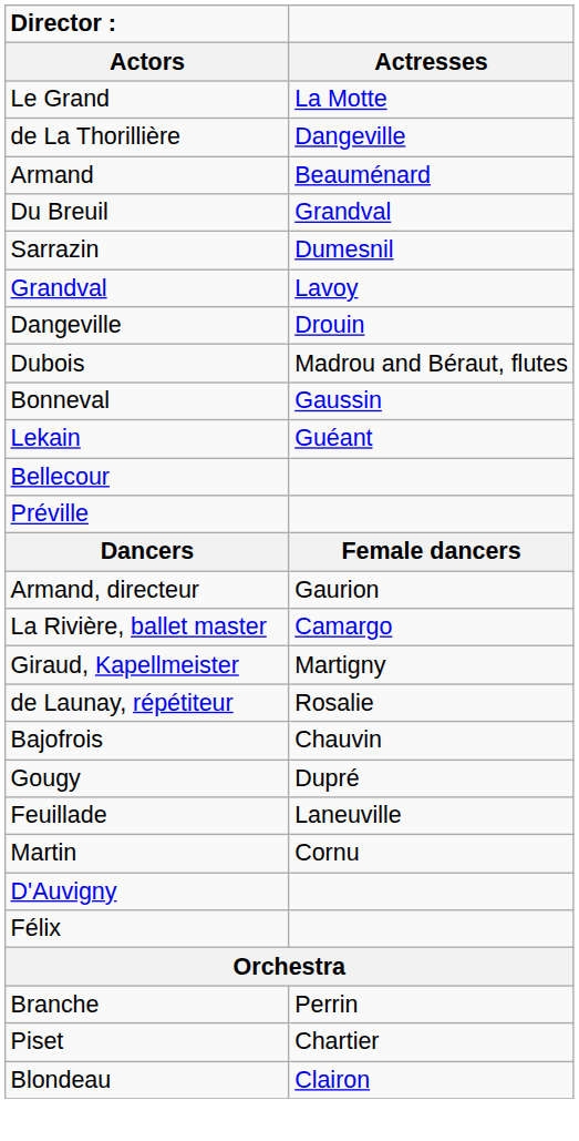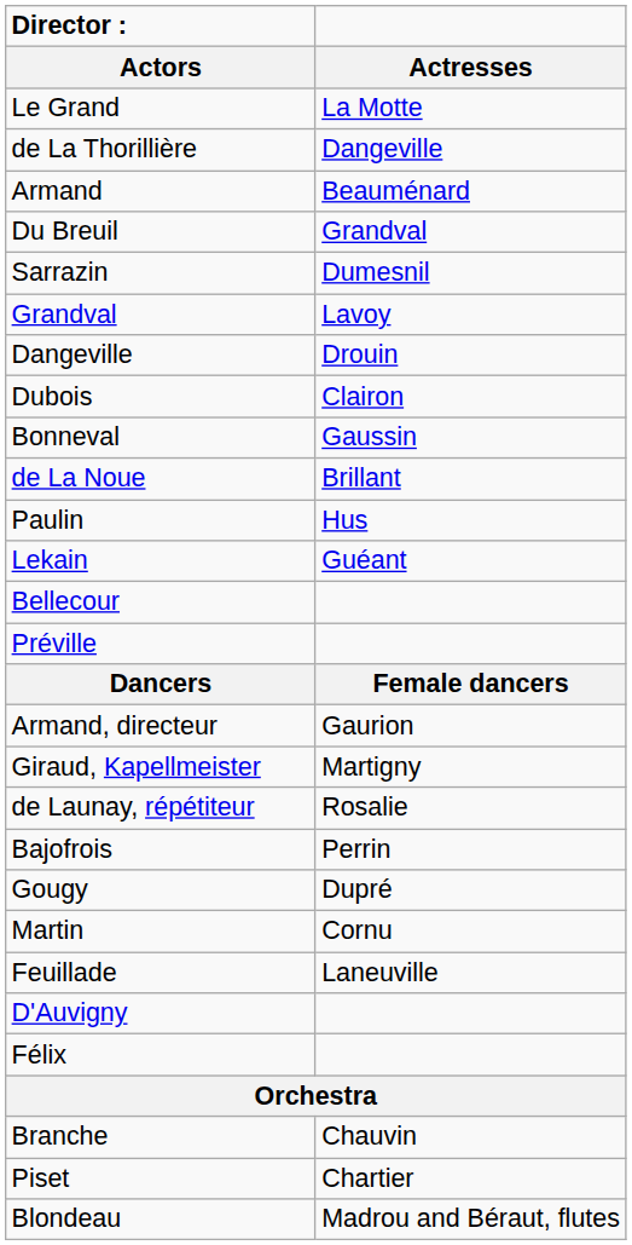 <table class="wikitable centre">
 <tr>
 <td><strong>Director : </strong></td>
 </tr>
 <tr>
 <th width="50%" align="center">Actors</th>
 <th width="50%" align="center">Actresses</th>
 </tr>
 <tr>
 <td>Le Grand</td>
 <td><a href='#'> La Motte</a></td>
 </tr>
 <tr>
 <td>de La Thorillière</td>
 <td><a href='#'>Dangeville</a></td>
 </tr>
 <tr>
 <td>Armand</td>
 <td><a href='#'>Beauménard</a></td>
 </tr>
 <tr>
 <td>Du Breuil</td>
 <td><a href='#'>Grandval</a></td>
 </tr>
 <tr>
 <td>Sarrazin</td>
 <td><a href='#'>Dumesnil</a></td>
 </tr>
 <tr>
 <td><a href='#'>Grandval</a></td>
 <td><a href='#'>Lavoy</a></td>
 </tr>
 <tr>
 <td>Dangeville</td>
 <td><a href='#'> Drouin</a></td>
 </tr>
 <tr>
 <td>Dubois</td>
-<td>Madrou and Béraut, flutes</td>
+<td><a href='#'>Clairon</a></td>
 </tr>
 <tr>
 <td>Bonneval</td>
 <td><a href='#'>Gaussin</a></td>
+</tr>
+<tr>
+<td><a href='#'>de La Noue</a></td>
+<td><a href='#'>Brillant</a></td>
+</tr>
+<tr>
+<td>Paulin</td>
+<td><a href='#'>Hus</a></td>
 </tr>
 <tr>
 <td><a href='#'>Lekain</a></td>
 <td><a href='#'> Guéant</a></td>
 </tr>
 <tr>
 <td><a href='#'>Bellecour</a></td>
 <td></td>
 </tr>
 <tr>
 <td><a href='#'>Préville</a></td>
 <td></td>
 </tr>
 <tr>
 <th align="center">Dancers</th>
 <th align="center">Female dancers</th>
 </tr>
 <tr>
 <td>Armand, directeur</td>
 <td>Gaurion</td>
 </tr>
 <tr>
-<td>La Rivière, <a href='#'>ballet master</a></td>
-<td><a href='#'>Camargo</a></td>
-</tr>
-<tr>
 <td>Giraud, <a href='#'>Kapellmeister</a></td>
 <td>Martigny</td>
 </tr>
 <tr>
 <td>de Launay, <a href='#'>répétiteur</a></td>
 <td>Rosalie</td>
 </tr>
 <tr>
 <td>Bajofrois</td>
-<td>Chauvin</td>
+<td>Perrin</td>
 </tr>
 <tr>
 <td>Gougy</td>
 <td>Dupré</td>
 </tr>
 <tr>
+<td>Martin</td>
+<td>Cornu</td>
+</tr>
+<tr>
 <td>Feuillade</td>
 <td>Laneuville</td>
-</tr>
-<tr>
-<td>Martin</td>
-<td>Cornu</td>
 </tr>
 <tr>
 <td><a href='#'>D'Auvigny</a></td>
 <td></td>
 </tr>
 <tr>
 <td>Félix</td>
 <td></td>
 </tr>
 <tr>
 <th colspan="2" align="center">Orchestra</th>
 </tr>
 <tr>
 <td>Branche</td>
-<td>Perrin</td>
+<td>Chauvin</td>
 </tr>
 <tr>
 <td>Piset</td>
 <td>Chartier</td>
 </tr>
 <tr>
 <td>Blondeau</td>
-<td><a href='#'>Clairon</a></td>
+<td>Madrou and Béraut, flutes</td>
 </tr>
 </table>
